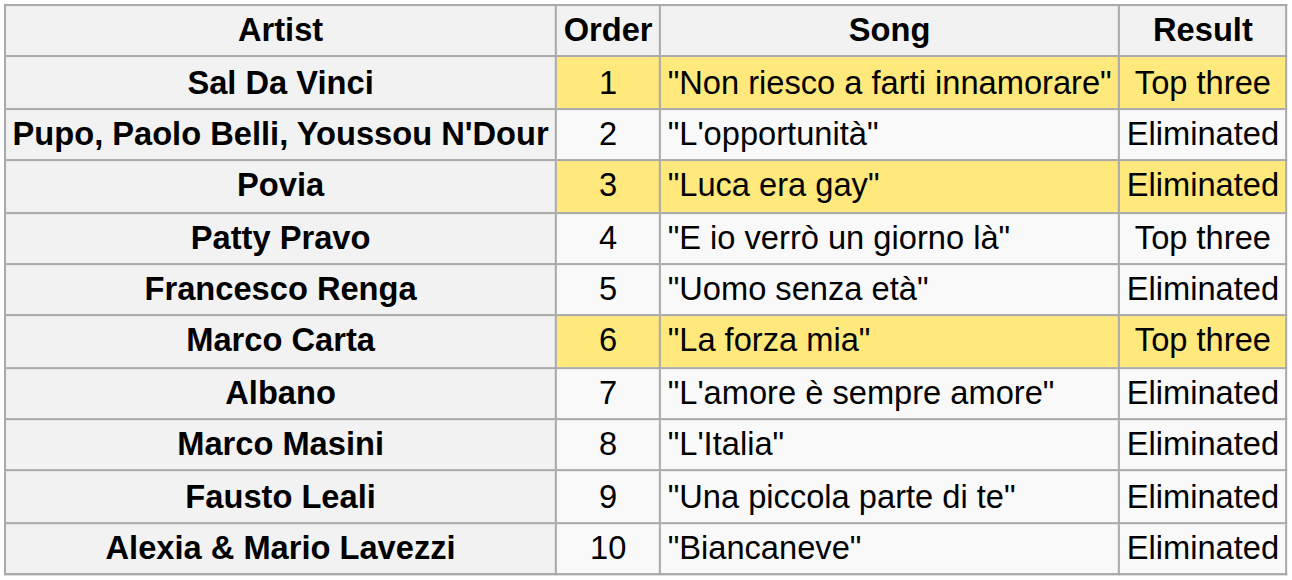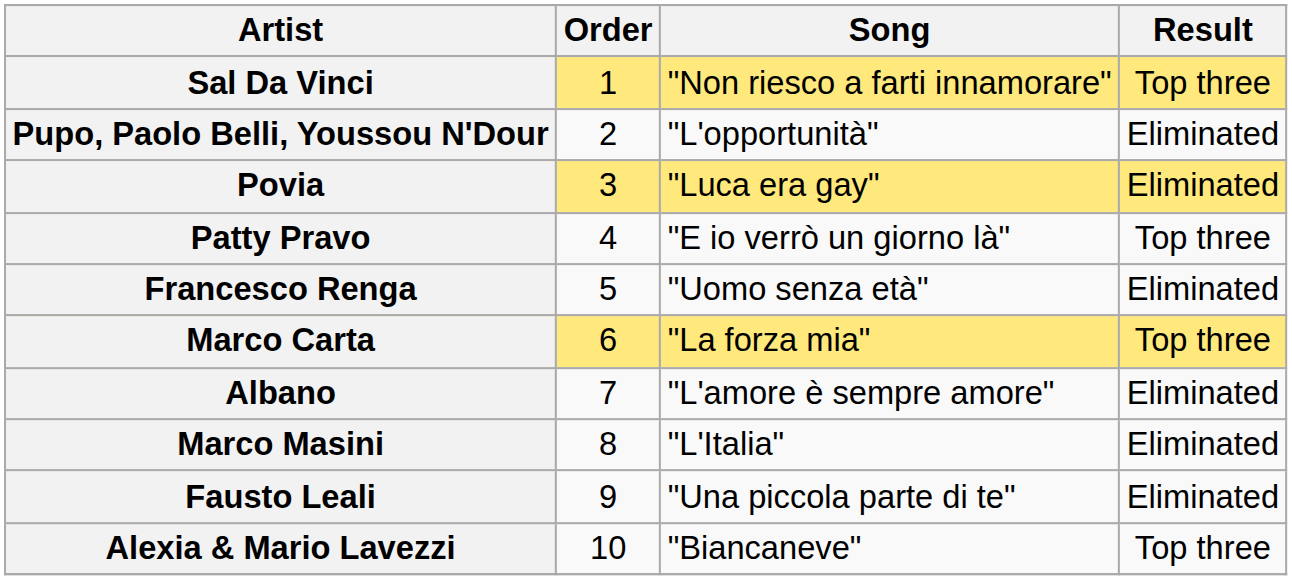 <table class="sortable wikitable plainrowheaders">
 <tr>
 </tr>
 <tr>
 <th>Artist</th>
 <th>Order</th>
 <th>Song</th>
 <th>Result</th>
 </tr>
 <tr style="background:#ffe87c;">
 <th scope="row">Sal Da Vinci</th>
 <td style="text-align:center;">1</td>
 <td>"Non riesco a farti innamorare"</td>
 <td style="text-align:center;">Top three</td>
 </tr>
 <tr>
 <th scope="row">Pupo, Paolo Belli, Youssou N'Dour</th>
 <td style="text-align:center;">2</td>
 <td>"L'opportunità"</td>
 <td style="text-align:center;">Eliminated</td>
 </tr>
 <tr style="background:#ffe87c;">
 <th scope="row">Povia</th>
 <td style="text-align:center;">3</td>
 <td>"Luca era gay"</td>
 <td style="text-align:center;">Eliminated</td>
 </tr>
 <tr>
 <th scope="row">Patty Pravo</th>
 <td style="text-align:center;">4</td>
 <td>"E io verrò un giorno là"</td>
 <td style="text-align:center;">Top three</td>
 </tr>
 <tr>
 <th scope="row">Francesco Renga</th>
 <td style="text-align:center;">5</td>
 <td>"Uomo senza età"</td>
 <td style="text-align:center;">Eliminated</td>
 </tr>
 <tr style="background:#ffe87c;">
 <th scope="row">Marco Carta</th>
 <td style="text-align:center;">6</td>
 <td>"La forza mia"</td>
 <td style="text-align:center;">Top three</td>
 </tr>
 <tr>
 <th scope="row">Albano</th>
 <td style="text-align:center;">7</td>
 <td>"L'amore è sempre amore"</td>
 <td style="text-align:center;">Eliminated</td>
 </tr>
 <tr>
 <th scope="row">Marco Masini</th>
 <td style="text-align:center;">8</td>
 <td>"L'Italia"</td>
 <td style="text-align:center;">Eliminated</td>
 </tr>
 <tr>
 <th scope="row">Fausto Leali</th>
 <td style="text-align:center;">9</td>
 <td>"Una piccola parte di te"</td>
 <td style="text-align:center;">Eliminated</td>
 </tr>
 <tr>
 <th scope="row">Alexia & Mario Lavezzi</th>
 <td style="text-align:center;">10</td>
 <td>"Biancaneve"</td>
-<td style="text-align:center;">Eliminated</td>
+<td style="text-align:center;">Top three</td>
 </tr>
 <tr>
 </tr>
 </table>
